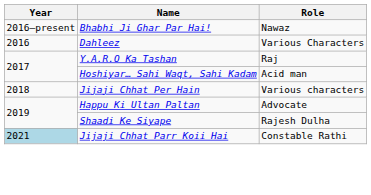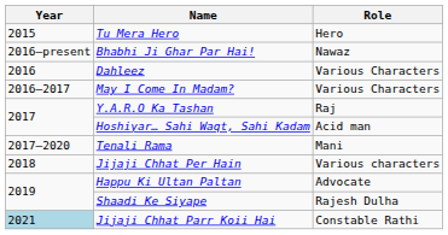 <table class="wikitable">
 <tr>
 <th>Year</th>
 <th>Name</th>
 <th>Role</th>
+</tr>
+<tr>
+<td>2015</td>
+<td><em><a href='#'>Tu Mera Hero</a></em></td>
+<td>Hero</td>
 </tr>
 <tr>
 <td>2016–present</td>
 <td><em><a href='#'>Bhabhi Ji Ghar Par Hai!</a></em></td>
 <td>Nawaz</td>
 </tr>
 <tr>
 <td>2016</td>
 <td><em><a href='#'>Dahleez</a></em></td>
 <td>Various Characters</td>
 </tr>
 <tr>
+<td>2016–2017</td>
+<td><em><a href='#'>May I Come In Madam?</a></em></td>
+<td>Various Characters</td>
+</tr>
+<tr>
 <td rowspan="2">2017</td>
 <td><em><a href='#'>Y.A.R.O Ka Tashan</a></em></td>
 <td>Raj</td>
 </tr>
 <tr>
 <td><em><a href='#'>Hoshiyar… Sahi Waqt, Sahi Kadam</a></em></td>
 <td>Acid man</td>
+</tr>
+<tr>
+<td>2017–2020</td>
+<td><em><a href='#'>Tenali Rama</a></em></td>
+<td>Mani</td>
 </tr>
 <tr>
 <td>2018</td>
 <td><em><a href='#'>Jijaji Chhat Per Hain</a></em></td>
 <td>Various characters</td>
 </tr>
 <tr>
 <td rowspan="2">2019</td>
 <td><em><a href='#'>Happu Ki Ultan Paltan</a></em></td>
 <td>Advocate</td>
 </tr>
 <tr>
 <td><em><a href='#'>Shaadi Ke Siyape</a></em></td>
 <td>Rajesh Dulha</td>
 </tr>
 <tr>
 <td style="background: lightblue;">2021</td>
 <td><em><a href='#'>Jijaji Chhat Parr Koii Hai</a></em></td>
 <td>Constable Rathi</td>
 </tr>
 </table>
